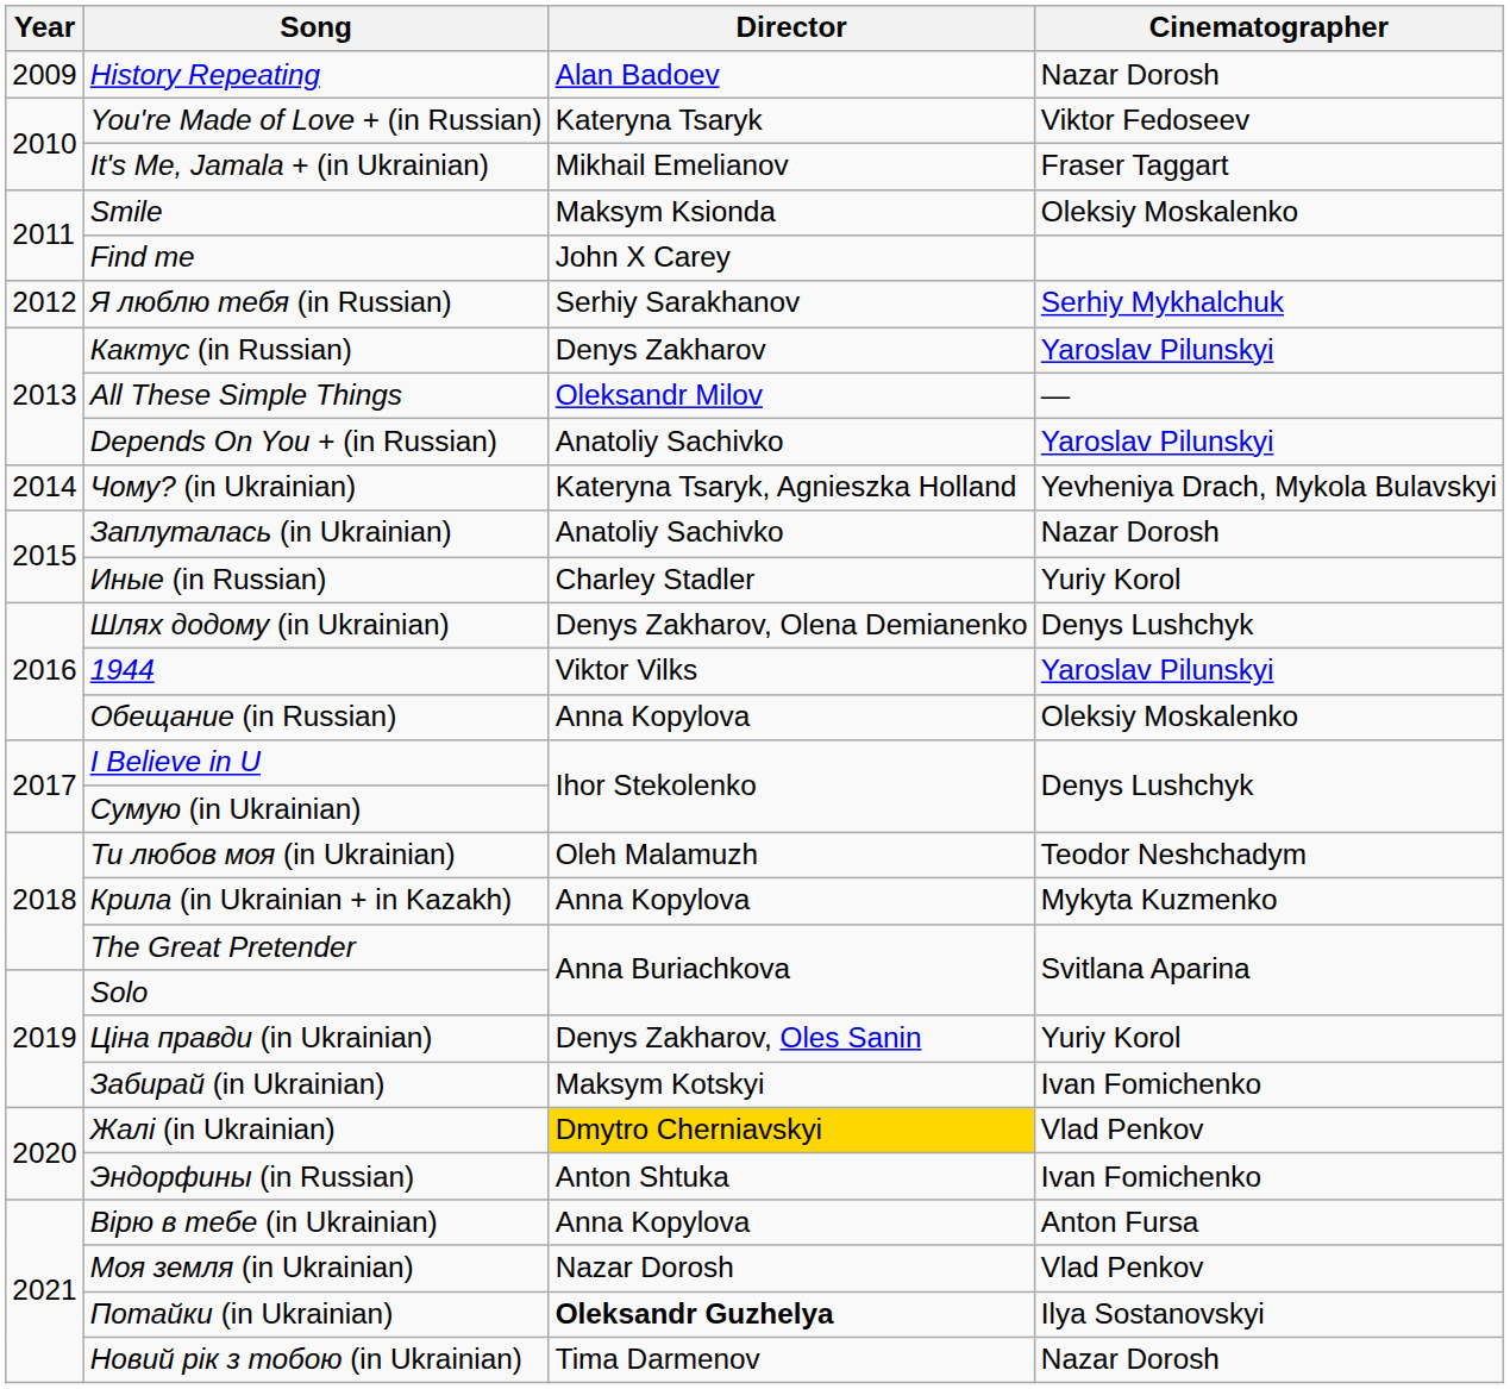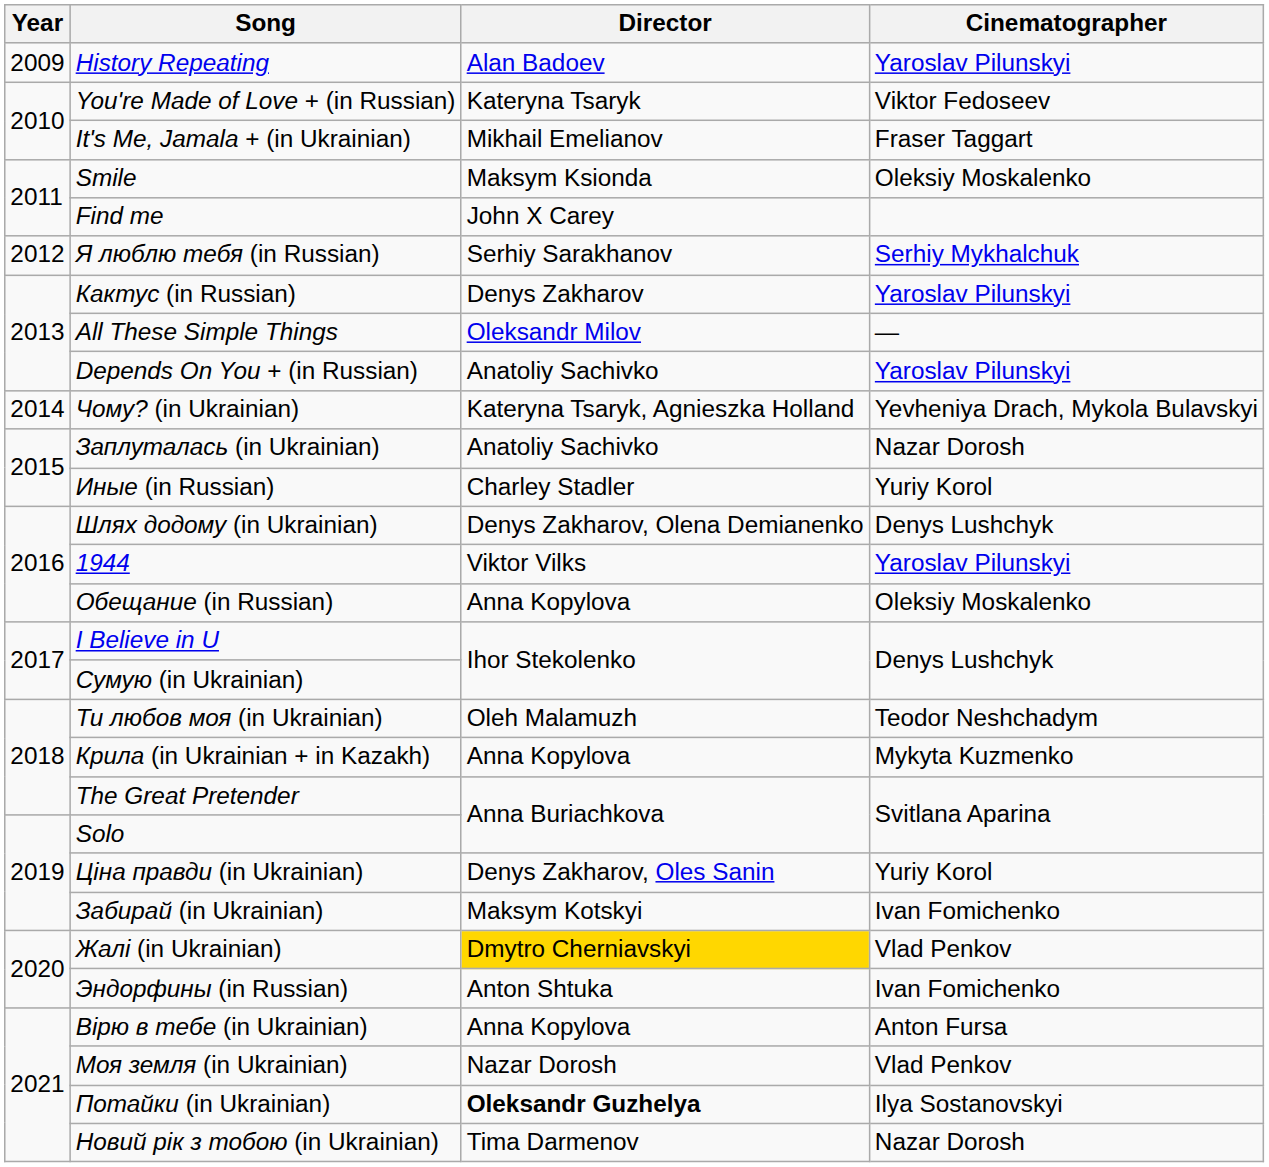 <table class="wikitable sortable">
 <tr>
 <th>Year</th>
 <th>Song</th>
 <th>Director</th>
 <th>Cinematographer</th>
 </tr>
 <tr>
 <td>2009</td>
 <td><em><a href='#'>History Repeating</a></em></td>
 <td><a href='#'>Alan Badoev</a></td>
-<td>Nazar Dorosh</td>
+<td><a href='#'>Yaroslav Pilunskyi</a></td>
 </tr>
 <tr>
 <td rowspan=2>2010</td>
 <td><em>You're Made of Love</em> + (in Russian)</td>
 <td>Kateryna Tsaryk</td>
 <td>Viktor Fedoseev</td>
 </tr>
 <tr>
 <td><em>It's Me, Jamala</em> + (in Ukrainian)</td>
 <td>Mikhail Emelianov</td>
 <td>Fraser Taggart</td>
 </tr>
 <tr>
 <td rowspan=2>2011</td>
 <td><em>Smile</em></td>
 <td>Maksym Ksionda</td>
 <td>Oleksiy Moskalenko</td>
 </tr>
 <tr>
 <td><em>Find me</em></td>
 <td>John X Carey</td>
 <td></td>
 </tr>
 <tr>
 <td>2012</td>
 <td><em>Я люблю тебя</em> (in Russian)</td>
 <td>Serhiy Sarakhanov</td>
 <td><a href='#'>Serhiy Mykhalchuk</a></td>
 </tr>
 <tr>
 <td rowspan=3>2013</td>
 <td><em>Кактус</em> (in Russian)</td>
 <td>Denys Zakharov</td>
 <td><a href='#'>Yaroslav Pilunskyi</a></td>
 </tr>
 <tr>
 <td><em>All These Simple Things</em></td>
 <td><a href='#'>Oleksandr Milov</a></td>
 <td>—</td>
 </tr>
 <tr>
 <td><em>Depends On You</em> + (in Russian)</td>
 <td>Anatoliy Sachivko</td>
 <td><a href='#'>Yaroslav Pilunskyi</a></td>
 </tr>
 <tr>
 <td>2014</td>
 <td><em>Чому?</em> (in Ukrainian)</td>
 <td>Kateryna Tsaryk, Agnieszka Holland</td>
 <td>Yevheniya Drach, Mykola Bulavskyi</td>
 </tr>
 <tr>
 <td rowspan=2>2015</td>
 <td><em>Заплуталась</em> (in Ukrainian)</td>
 <td>Anatoliy Sachivko</td>
 <td>Nazar Dorosh</td>
 </tr>
 <tr>
 <td><em>Иные</em> (in Russian)</td>
 <td>Charley Stadler</td>
 <td>Yuriy Korol</td>
 </tr>
 <tr>
 <td rowspan=3>2016</td>
 <td><em>Шлях додому</em> (in Ukrainian)</td>
 <td>Denys Zakharov, Olena Demianenko</td>
 <td>Denys Lushchyk</td>
 </tr>
 <tr>
 <td><em><a href='#'>1944</a></em></td>
 <td>Viktor Vilks</td>
 <td><a href='#'>Yaroslav Pilunskyi</a></td>
 </tr>
 <tr>
 <td><em>Обещание</em> (in Russian)</td>
 <td>Anna Kopylova</td>
 <td>Oleksiy Moskalenko</td>
 </tr>
 <tr>
 <td rowspan="2">2017</td>
 <td><em><a href='#'>I Believe in U</a></em></td>
 <td rowspan="2">Ihor Stekolenko</td>
 <td rowspan="2">Denys Lushchyk</td>
 </tr>
 <tr>
 <td><em>Сумую</em> (in Ukrainian)</td>
 </tr>
 <tr>
 <td rowspan="3">2018</td>
 <td><em>Ти любов моя</em> (in Ukrainian)</td>
 <td>Oleh Malamuzh</td>
 <td>Teodor Neshchadym</td>
 </tr>
 <tr>
 <td><em>Крила</em> (in Ukrainian + in Kazakh)</td>
 <td>Anna Kopylova</td>
 <td>Mykyta Kuzmenko</td>
 </tr>
 <tr>
 <td><em>The Great Pretender</em></td>
 <td rowspan="2">Anna Buriachkova</td>
 <td rowspan="2">Svitlana Aparina</td>
 </tr>
 <tr>
 <td rowspan="3">2019</td>
 <td><em>Solo</em></td>
 </tr>
 <tr>
 <td><em>Ціна правди</em> (in Ukrainian)</td>
 <td>Denys Zakharov, <a href='#'>Oles Sanin</a></td>
 <td>Yuriy Korol</td>
 </tr>
 <tr>
 <td><em>Забирай</em> (in Ukrainian)</td>
 <td>Maksym Kotskyi</td>
 <td>Ivan Fomichenko</td>
 </tr>
 <tr>
 <td rowspan="2">2020</td>
 <td><em>Жалі</em> (in Ukrainian)</td>
 <td style="background: gold;">Dmytro Cherniavskyi</td>
 <td>Vlad Penkov</td>
 </tr>
 <tr>
 <td><em>Эндорфины</em> (in Russian)</td>
 <td>Anton Shtuka</td>
 <td>Ivan Fomichenko</td>
 </tr>
 <tr>
 <td rowspan="4">2021</td>
 <td><em>Вірю в тебе</em> (in Ukrainian)</td>
 <td>Anna Kopylova</td>
 <td>Anton Fursa</td>
 </tr>
 <tr>
 <td><em>Моя земля</em> (in Ukrainian)</td>
 <td>Nazar Dorosh</td>
 <td>Vlad Penkov</td>
 </tr>
 <tr>
 <td><em>Потайки</em> (in Ukrainian)</td>
 <td><strong>Oleksandr Guzhelya</strong></td>
 <td>Ilya Sostanovskyi</td>
 </tr>
 <tr>
 <td><em>Новий рік з тобою</em> (in Ukrainian)</td>
 <td>Tima Darmenov</td>
 <td>Nazar Dorosh</td>
 </tr>
 </table>
